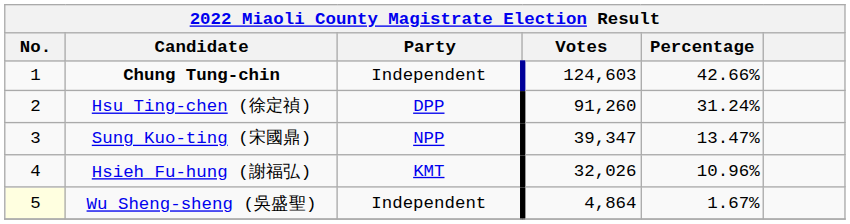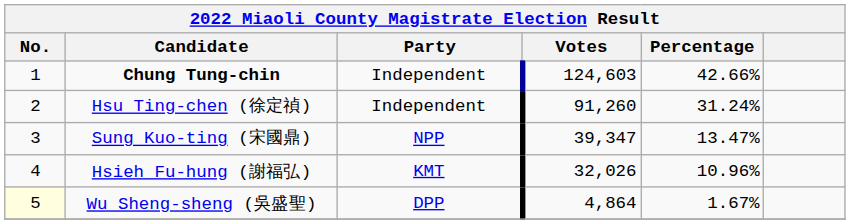 <table class="wikitable" style="text-align:center;margin: 1em auto;">
 <tr>
 <th colspan="7" width=620px><a href='#'>2022 Miaoli County Magistrate Election</a> Result</th>
 </tr>
 <tr>
 <th width=35>No.</th>
 <th width=180>Candidate</th>
 <th width=120>Party</th>
 <th width=75>Votes</th>
 <th width=75>Percentage</th>
 <th width=49></th>
 </tr>
 <tr>
 <td>1</td>
 <td><strong>Chung Tung-chin</strong></td>
 <td>Independent</td>
 <td style="border-left:4px solid #000099;" align="right">124,603</td>
 <td align="right">42.66%</td>
 <td align="center"></td>
 </tr>
 <tr>
 <td>2</td>
 <td><a href='#'>Hsu Ting-chen</a> (徐定禎)</td>
-<td><a href='#'>DPP</a></td>
+<td>Independent</td>
 <td style="border-left:4px solid #000000;" align="right">91,260</td>
 <td align="right">31.24%</td>
 <td align="center"></td>
 </tr>
 <tr>
 <td>3</td>
 <td><a href='#'>Sung Kuo-ting</a> (宋國鼎)</td>
 <td><a href='#'>NPP</a></td>
 <td style="border-left:4px solid #000000;" align="right">39,347</td>
 <td align="right">13.47%</td>
 <td align="center"></td>
 </tr>
 <tr>
 <td>4</td>
 <td><a href='#'>Hsieh Fu-hung</a> (謝福弘)</td>
 <td><a href='#'>KMT</a></td>
 <td style="border-left:4px solid #000000;" align="right">32,026</td>
 <td align="right">10.96%</td>
 <td align="center"></td>
 </tr>
 <tr>
 <td style="background: lightyellow;">5</td>
 <td><a href='#'>Wu Sheng-sheng</a> (吳盛聖)</td>
-<td>Independent</td>
+<td><a href='#'>DPP</a></td>
 <td style="border-left:4px solid #000000;" align="right">4,864</td>
 <td align="right">1.67%</td>
 <td align="center"></td>
 </tr>
 <tr bgcolor=EEEEEE>
 </tr>
 </table>
